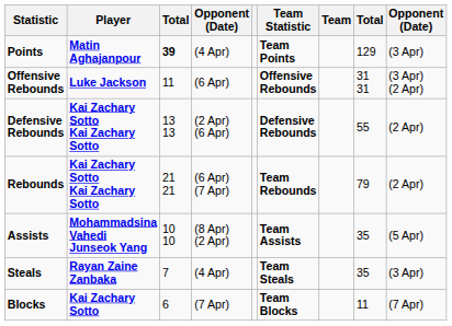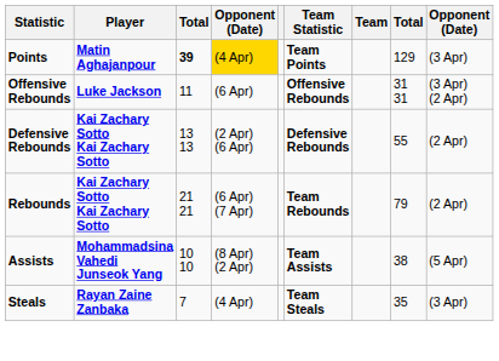 <table class=wikitable>
 <tr>
 <th>Statistic</th>
 <th>Player</th>
 <th>Total</th>
 <th>Opponent (Date)</th>
 <th></th>
 <th>Team Statistic</th>
 <th>Team</th>
 <th>Total</th>
 <th>Opponent (Date)</th>
 </tr>
 <tr>
 <td><strong>Points</strong></td>
 <td> <strong><a href='#'>Matin Aghajanpour</a></strong></td>
 <td><strong>39</strong></td>
-<td> (4 Apr)</td>
+<td style="background: gold;"> (4 Apr)</td>
 <td></td>
 <td><strong>Team</strong><br><strong>Points</strong></td>
 <td><strong> </strong></td>
 <td>129</td>
 <td> (3 Apr)</td>
 </tr>
 <tr>
 <td><strong>Offensive</strong><br><strong>Rebounds</strong></td>
 <td> <strong><a href='#'>Luke Jackson</a></strong></td>
 <td>11</td>
 <td> (6 Apr)</td>
 <td></td>
 <td><strong>Offensive</strong><br><strong>Rebounds</strong></td>
 <td><strong></strong><br><strong></strong></td>
 <td>31<br>31</td>
 <td> (3 Apr)<br> (2 Apr)</td>
 </tr>
 <tr>
 <td><strong>Defensive</strong><br><strong>Rebounds</strong></td>
 <td> <strong><a href='#'>Kai Zachary Sotto</a></strong><br>  <strong><a href='#'>Kai Zachary Sotto</a></strong></td>
 <td>13<br>13</td>
 <td> (2 Apr)<br> (6 Apr)</td>
 <td></td>
 <td><strong>Defensive</strong><br><strong>Rebounds</strong></td>
 <td><strong> </strong></td>
 <td>55</td>
 <td> (2 Apr)</td>
 </tr>
 <tr>
 <td><strong>Rebounds</strong></td>
 <td> <strong><a href='#'>Kai Zachary Sotto</a></strong><br>  <strong><a href='#'>Kai Zachary Sotto</a></strong></td>
 <td>21<br>21</td>
 <td> (6 Apr)<br> (7 Apr)</td>
 <td></td>
 <td><strong>Team</strong><br><strong>Rebounds</strong></td>
 <td><strong> </strong></td>
 <td>79</td>
 <td> (2 Apr)</td>
 </tr>
 <tr>
 <td><strong>Assists</strong></td>
 <td> <strong><a href='#'>Mohammadsina Vahedi</a></strong><br> <strong><a href='#'>Junseok Yang</a></strong></td>
 <td>10<br>10</td>
 <td> (8 Apr)<br> (2 Apr)</td>
 <td></td>
 <td><strong>Team</strong><br><strong>Assists</strong></td>
 <td><strong> </strong></td>
-<td>35</td>
+<td>38</td>
 <td> (5 Apr)</td>
 </tr>
 <tr>
 <td><strong>Steals</strong></td>
 <td> <strong><a href='#'>Rayan Zaine Zanbaka</a></strong></td>
 <td>7</td>
 <td> (4 Apr)</td>
 <td></td>
 <td><strong>Team</strong><br><strong>Steals</strong></td>
 <td><strong> </strong></td>
 <td>35</td>
 <td> (3 Apr)</td>
 </tr>
-<tr>
-<td><strong>Blocks</strong></td>
-<td> <strong><a href='#'>Kai Zachary Sotto</a></strong></td>
-<td>6</td>
-<td> (7 Apr)</td>
-<td></td>
-<td><strong>Team</strong><br><strong>Blocks</strong></td>
-<td><strong> </strong></td>
-<td>11</td>
-<td> (7 Apr)</td>
-</tr>
 </table>
